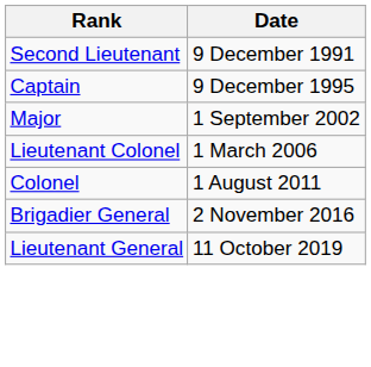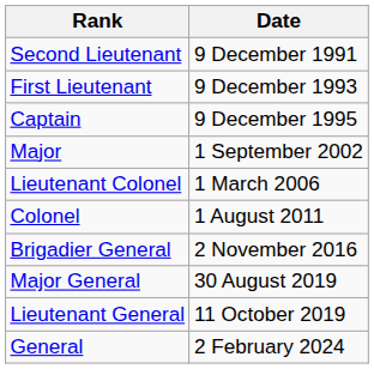 <table class="wikitable">
 <tr>
 <th>Rank</th>
 <th>Date</th>
 </tr>
 <tr>
 <td> <a href='#'>Second Lieutenant</a></td>
 <td>9 December 1991</td>
+</tr>
+<tr>
+<td> <a href='#'>First Lieutenant</a></td>
+<td>9 December 1993</td>
 </tr>
 <tr>
 <td> <a href='#'>Captain</a></td>
 <td>9 December 1995</td>
 </tr>
 <tr>
 <td> <a href='#'>Major</a></td>
 <td>1 September 2002</td>
 </tr>
 <tr>
 <td> <a href='#'>Lieutenant Colonel</a></td>
 <td>1 March 2006</td>
 </tr>
 <tr>
 <td> <a href='#'>Colonel</a></td>
 <td>1 August 2011</td>
 </tr>
 <tr>
 <td> <a href='#'>Brigadier General</a></td>
 <td>2 November 2016</td>
 </tr>
 <tr>
+<td> <a href='#'>Major General</a></td>
+<td>30 August 2019</td>
+</tr>
+<tr>
 <td> <a href='#'>Lieutenant General</a></td>
 <td>11 October 2019</td>
 </tr>
+<tr>
+<td> <a href='#'>General</a></td>
+<td>2 February 2024</td>
+</tr>
 </table>
